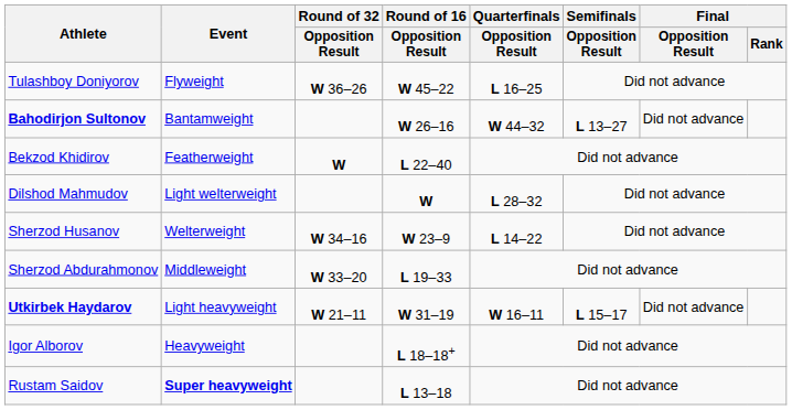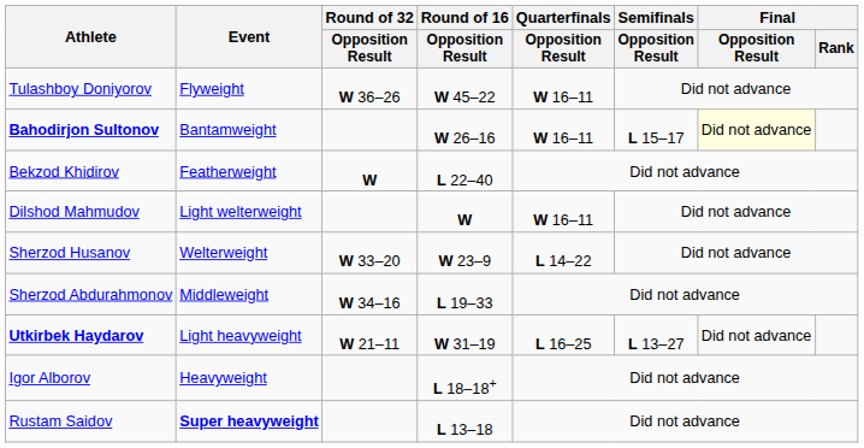 <table class="wikitable" style="font-size:90%">
 <tr>
 <th rowspan="2">Athlete</th>
 <th rowspan="2">Event</th>
 <th>Round of 32</th>
 <th>Round of 16</th>
 <th>Quarterfinals</th>
 <th>Semifinals</th>
 <th colspan=2>Final</th>
 </tr>
 <tr style="font-size:95%">
 <th>Opposition<br>Result</th>
 <th>Opposition<br>Result</th>
 <th>Opposition<br>Result</th>
 <th>Opposition<br>Result</th>
 <th>Opposition<br>Result</th>
 <th>Rank</th>
 </tr>
 <tr align=center>
 <td align=left><a href='#'>Tulashboy Doniyorov</a></td>
 <td align=left><a href='#'>Flyweight</a></td>
 <td><br><strong>W</strong> 36–26</td>
 <td><br><strong>W</strong> 45–22</td>
-<td><br><strong>L</strong> 16–25</td>
+<td><br><strong>W</strong> 16–11</td>
 <td colspan=3>Did not advance</td>
 </tr>
 <tr align=center>
 <td align=left><strong><a href='#'>Bahodirjon Sultonov</a></strong></td>
 <td align=left><a href='#'>Bantamweight</a></td>
 <td></td>
 <td><br><strong>W</strong> 26–16</td>
-<td><br><strong>W</strong> 44–32</td>
-<td><br><strong>L</strong> 13–27</td>
-<td>Did not advance</td>
+<td><br><strong>W</strong> 16–11</td>
+<td><br><strong>L</strong> 15–17</td>
+<td style="background: lightyellow;">Did not advance</td>
 <td></td>
 </tr>
 <tr align=center>
 <td align=left><a href='#'>Bekzod Khidirov</a></td>
 <td align=left><a href='#'>Featherweight</a></td>
 <td><br><strong>W</strong> </td>
 <td><br><strong>L</strong> 22–40</td>
 <td colspan=4>Did not advance</td>
 </tr>
 <tr align=center>
 <td align=left><a href='#'>Dilshod Mahmudov</a></td>
 <td align=left><a href='#'>Light welterweight</a></td>
 <td></td>
 <td><br><strong>W</strong> </td>
-<td><br><strong>L</strong> 28–32</td>
+<td><br><strong>W</strong> 16–11</td>
 <td colspan=3>Did not advance</td>
 </tr>
 <tr align=center>
 <td align=left><a href='#'>Sherzod Husanov</a></td>
 <td align=left><a href='#'>Welterweight</a></td>
-<td><br><strong>W</strong> 34–16</td>
+<td><br><strong>W</strong> 33–20</td>
 <td><br><strong>W</strong> 23–9</td>
 <td><br><strong>L</strong> 14–22</td>
 <td colspan=3>Did not advance</td>
 </tr>
 <tr align=center>
 <td align=left><a href='#'>Sherzod Abdurahmonov</a></td>
 <td align=left><a href='#'>Middleweight</a></td>
-<td><br><strong>W</strong> 33–20</td>
+<td><br><strong>W</strong> 34–16</td>
 <td><br><strong>L</strong> 19–33</td>
 <td colspan=4>Did not advance</td>
 </tr>
 <tr align=center>
 <td align=left><strong><a href='#'>Utkirbek Haydarov</a></strong></td>
 <td align=left><a href='#'>Light heavyweight</a></td>
 <td><br><strong>W</strong> 21–11</td>
 <td><br><strong>W</strong> 31–19</td>
-<td><br><strong>W</strong> 16–11</td>
-<td><br><strong>L</strong> 15–17</td>
+<td><br><strong>L</strong> 16–25</td>
+<td><br><strong>L</strong> 13–27</td>
 <td>Did not advance</td>
 <td></td>
 </tr>
 <tr align=center>
 <td align=left><a href='#'>Igor Alborov</a></td>
 <td align=left><a href='#'>Heavyweight</a></td>
 <td></td>
 <td><br><strong>L</strong> 18–18<sup>+</sup></td>
 <td colspan=5>Did not advance</td>
 </tr>
 <tr align=center>
 <td align=left><a href='#'>Rustam Saidov</a></td>
 <td align=left><strong><a href='#'>Super heavyweight</a></strong></td>
 <td></td>
 <td><br><strong>L</strong> 13–18</td>
 <td colspan=4>Did not advance</td>
 </tr>
 </table>
